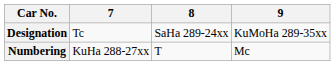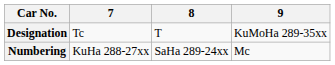 <table class="wikitable">
 <tr>
 <th>Car No.</th>
 <th>7</th>
 <th>8</th>
 <th>9</th>
 </tr>
 <tr>
 <th>Designation</th>
 <td>Tc</td>
-<td>SaHa 289-24xx</td>
+<td>T</td>
 <td>KuMoHa 289-35xx</td>
 </tr>
 <tr>
 <th>Numbering</th>
 <td>KuHa 288-27xx</td>
-<td>T</td>
+<td>SaHa 289-24xx</td>
 <td>Mc</td>
 </tr>
 </table>
